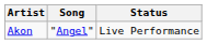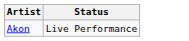 <table class="wikitable" style="font-size: 85%">
 <tr>
 <th>Artist</th>
-<th>Song</th>
 <th>Status</th>
 </tr>
 <tr>
 <td> <a href='#'>Akon</a></td>
-<td>"<a href='#'>Angel</a>"</td>
 <td>Live Performance</td>
 </tr>
 </table>
